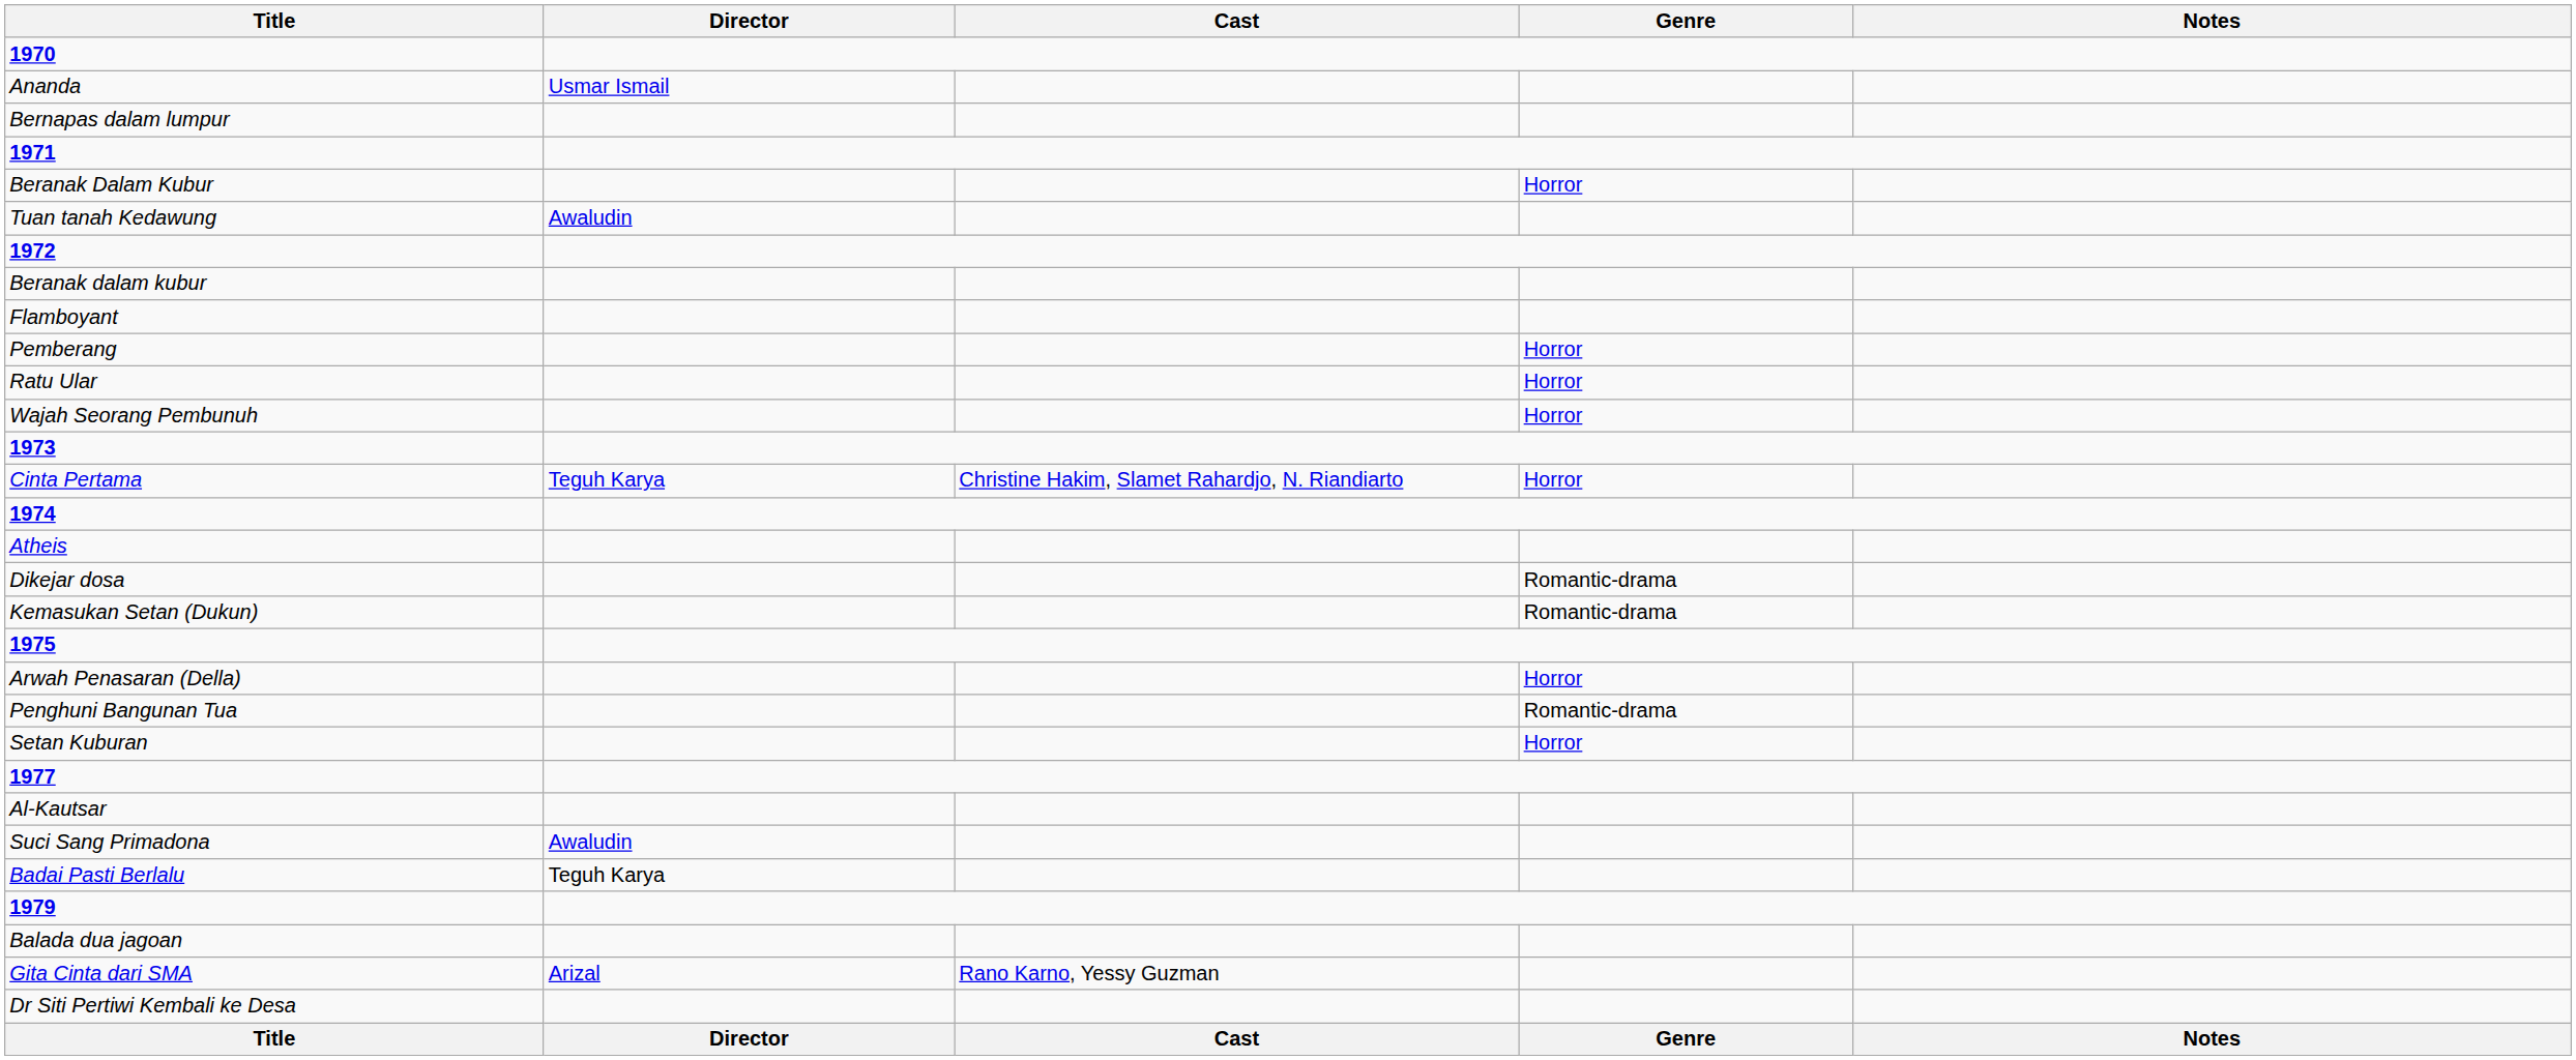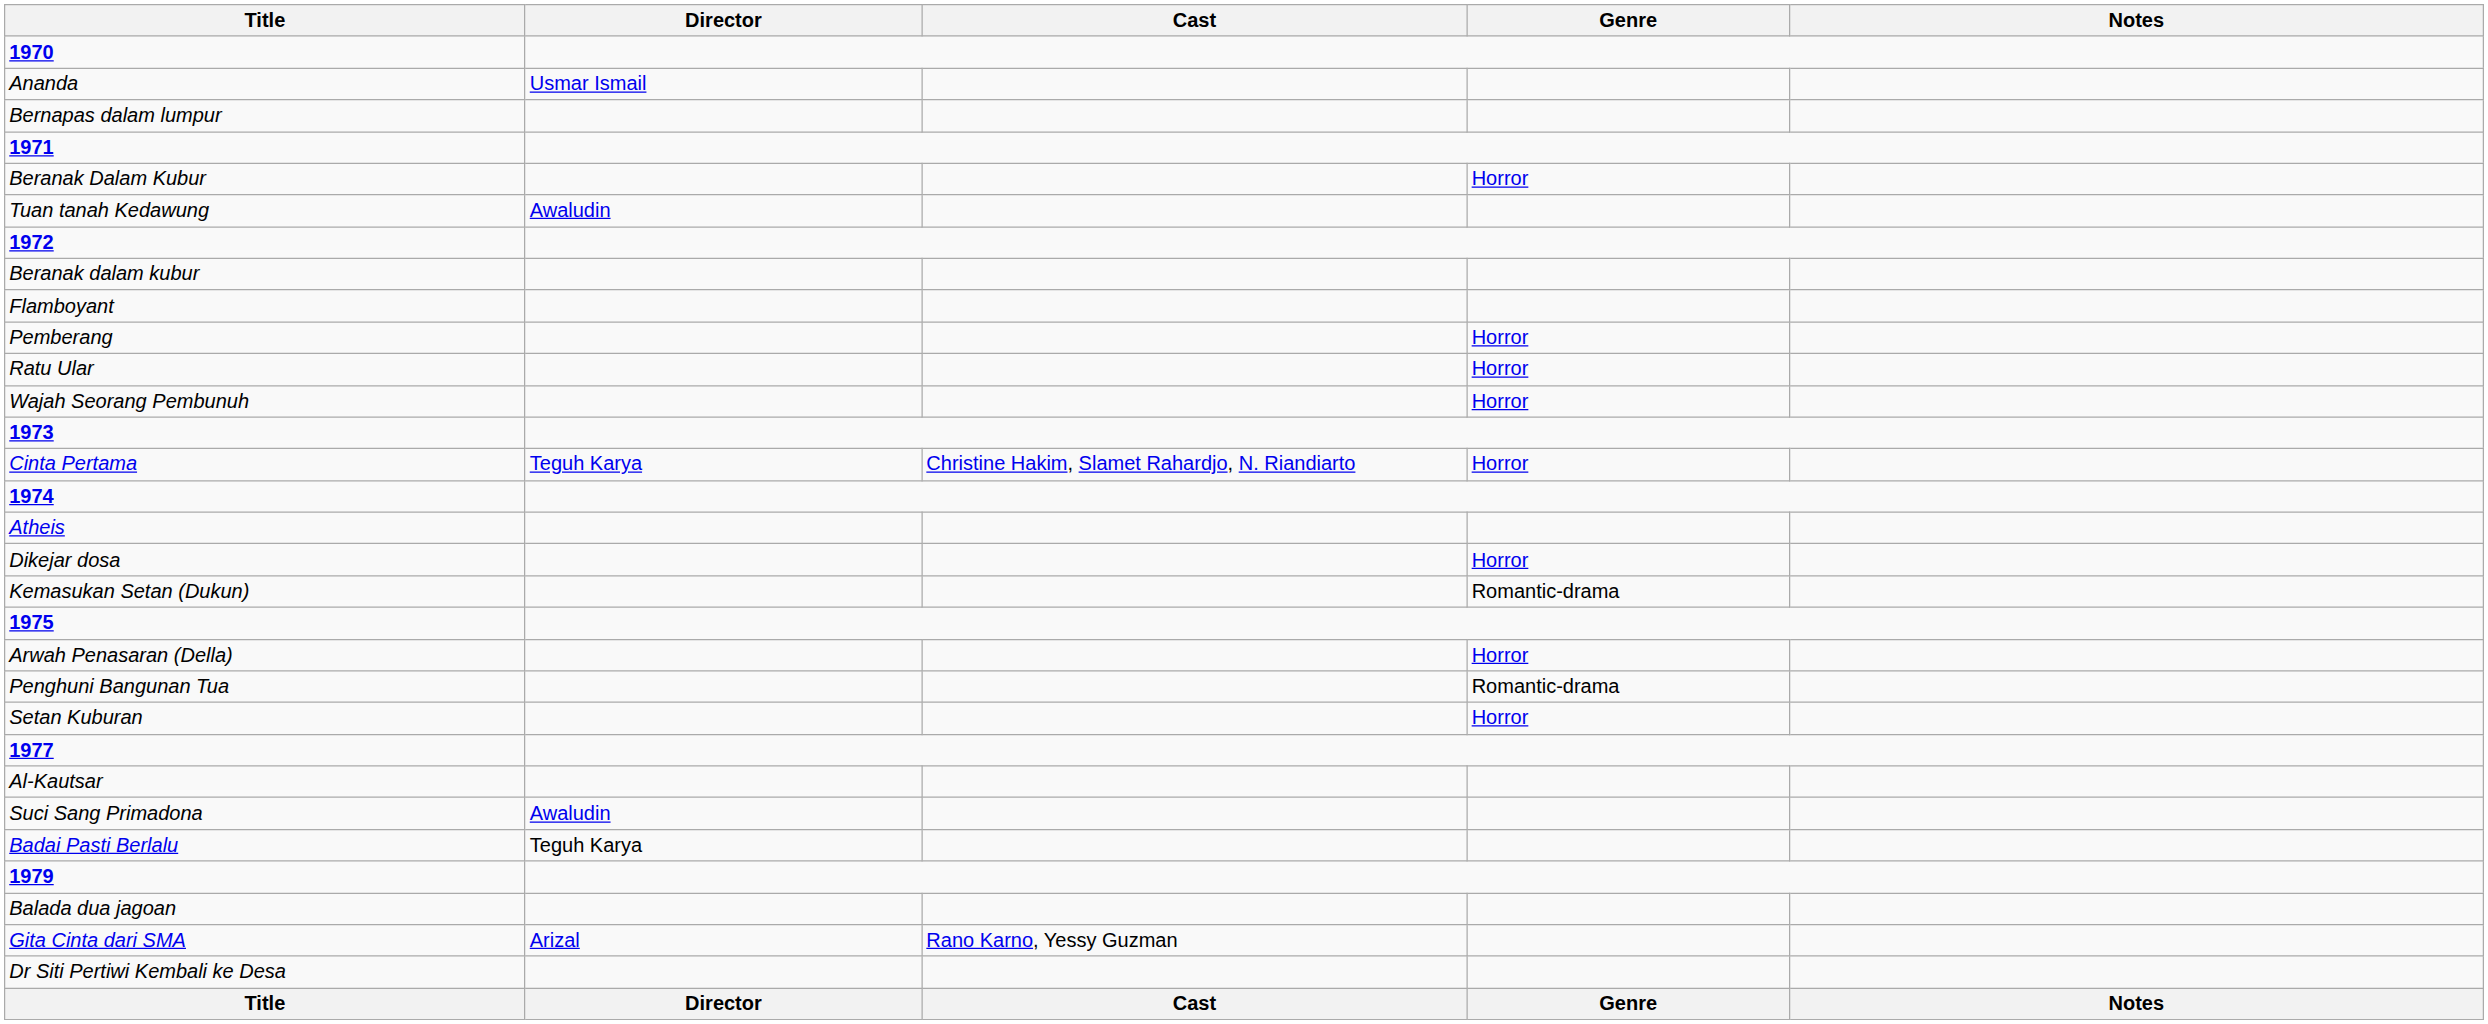 <table class="wikitable" style="width:100%;">
 <tr>
 <th style="width:21%;">Title</th>
 <th style="width:16%;">Director</th>
 <th style="width:22%;">Cast</th>
 <th style="width:13%;">Genre</th>
 <th style="width:28%;">Notes</th>
 </tr>
 <tr>
 <td><strong><a href='#'>1970</a></strong></td>
 </tr>
 <tr>
 <td><em>Ananda</em></td>
 <td><a href='#'>Usmar Ismail</a></td>
 <td></td>
 <td></td>
 <td></td>
 </tr>
 <tr>
 <td><em>Bernapas dalam lumpur</em></td>
 <td></td>
 <td></td>
 <td></td>
 <td></td>
 </tr>
 <tr>
 <td><strong><a href='#'>1971</a></strong></td>
 </tr>
 <tr>
 <td><em>Beranak Dalam Kubur</em></td>
 <td></td>
 <td></td>
 <td><a href='#'>Horror</a></td>
 <td></td>
 </tr>
 <tr>
 <td><em>Tuan tanah Kedawung</em></td>
 <td><a href='#'>Awaludin</a></td>
 <td></td>
 <td></td>
 <td></td>
 </tr>
 <tr>
 <td><strong><a href='#'>1972</a></strong></td>
 </tr>
 <tr>
 <td><em>Beranak dalam kubur</em></td>
 <td></td>
 <td></td>
 <td></td>
 <td></td>
 </tr>
 <tr>
 <td><em>Flamboyant</em></td>
 <td></td>
 <td></td>
 <td></td>
 <td></td>
 </tr>
 <tr>
 <td><em>Pemberang</em></td>
 <td></td>
 <td></td>
 <td><a href='#'>Horror</a></td>
 <td></td>
 </tr>
 <tr>
 <td><em>Ratu Ular</em></td>
 <td></td>
 <td></td>
 <td><a href='#'>Horror</a></td>
 <td></td>
 </tr>
 <tr>
 <td><em>Wajah Seorang Pembunuh</em></td>
 <td></td>
 <td></td>
 <td><a href='#'>Horror</a></td>
 <td></td>
 </tr>
 <tr>
 <td><strong><a href='#'>1973</a></strong></td>
 </tr>
 <tr>
 <td><em><a href='#'>Cinta Pertama</a></em></td>
 <td><a href='#'>Teguh Karya</a></td>
 <td><a href='#'>Christine Hakim</a>, <a href='#'>Slamet Rahardjo</a>, <a href='#'>N. Riandiarto</a></td>
 <td><a href='#'>Horror</a></td>
 <td></td>
 </tr>
 <tr>
 <td><strong><a href='#'>1974</a></strong></td>
 </tr>
 <tr>
 <td><em><a href='#'>Atheis</a></em></td>
 <td></td>
 <td></td>
 <td></td>
 <td></td>
 </tr>
 <tr>
 <td><em>Dikejar dosa</em></td>
 <td></td>
 <td></td>
-<td>Romantic-drama</td>
+<td><a href='#'>Horror</a></td>
 <td></td>
 </tr>
 <tr>
 <td><em>Kemasukan Setan (Dukun)</em></td>
 <td></td>
 <td></td>
 <td>Romantic-drama</td>
 <td></td>
 </tr>
 <tr>
 <td><strong><a href='#'>1975</a></strong></td>
 </tr>
 <tr>
 <td><em>Arwah Penasaran (Della)</em></td>
 <td></td>
 <td></td>
 <td><a href='#'>Horror</a></td>
 <td></td>
 </tr>
 <tr>
 <td><em>Penghuni Bangunan Tua</em></td>
 <td></td>
 <td></td>
 <td>Romantic-drama</td>
 <td></td>
 </tr>
 <tr>
 <td><em>Setan Kuburan</em></td>
 <td></td>
 <td></td>
 <td><a href='#'>Horror</a></td>
 <td></td>
 </tr>
 <tr>
 <td><strong><a href='#'>1977</a></strong></td>
 </tr>
 <tr>
 <td><em>Al-Kautsar</em></td>
 <td></td>
 <td></td>
 <td></td>
 <td></td>
 </tr>
 <tr>
 <td><em>Suci Sang Primadona</em></td>
 <td><a href='#'>Awaludin</a></td>
 <td></td>
 <td></td>
 <td></td>
 </tr>
 <tr>
 <td><em><a href='#'>Badai Pasti Berlalu</a></em></td>
 <td>Teguh Karya</td>
 <td></td>
 <td></td>
 <td></td>
 </tr>
 <tr>
 <td><strong><a href='#'>1979</a></strong></td>
 </tr>
 <tr>
 <td><em>Balada dua jagoan</em></td>
 <td></td>
 <td></td>
 <td></td>
 <td></td>
 </tr>
 <tr>
 <td><em><a href='#'>Gita Cinta dari SMA</a></em></td>
 <td><a href='#'>Arizal</a></td>
 <td><a href='#'>Rano Karno</a>, Yessy Guzman</td>
 <td></td>
 <td></td>
 </tr>
 <tr>
 <td><em>Dr Siti Pertiwi Kembali ke Desa</em></td>
 <td></td>
 <td></td>
 <td></td>
 <td></td>
 </tr>
 <tr>
 <th style="width:21%;">Title</th>
 <th style="width:16%;">Director</th>
 <th style="width:22%;">Cast</th>
 <th style="width:13%;">Genre</th>
 <th style="width:28%;">Notes</th>
 </tr>
 </table>
